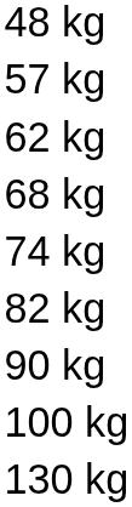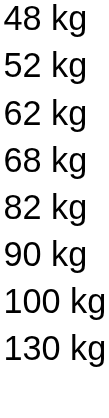 <table>
 <tr>
 <td>48 kg</td>
 <td></td>
 <td></td>
 <td></td>
 </tr>
 <tr>
-<td>57 kg</td>
+<td>52 kg</td>
 <td></td>
 <td></td>
 <td></td>
 </tr>
 <tr>
 <td>62 kg</td>
 <td></td>
 <td></td>
 <td></td>
 </tr>
 <tr>
 <td>68 kg</td>
-<td></td>
-<td></td>
-<td></td>
-</tr>
-<tr>
-<td>74 kg</td>
 <td></td>
 <td></td>
 <td></td>
 </tr>
 <tr>
 <td>82 kg</td>
 <td></td>
 <td></td>
 <td></td>
 </tr>
 <tr>
 <td>90 kg</td>
 <td></td>
 <td></td>
 <td></td>
 </tr>
 <tr>
 <td>100 kg</td>
 <td></td>
 <td></td>
 <td></td>
 </tr>
 <tr>
 <td>130 kg</td>
 <td></td>
 <td></td>
 <td></td>
 </tr>
 <tr>
 </tr>
 </table>
